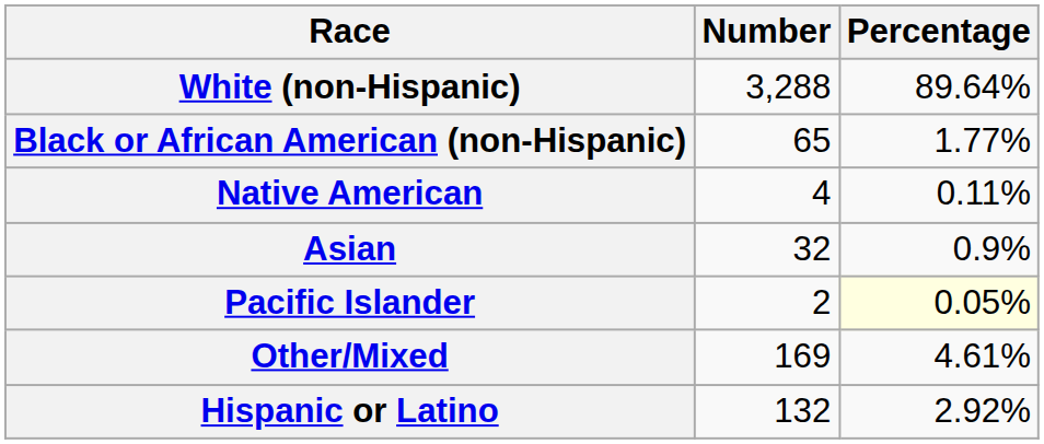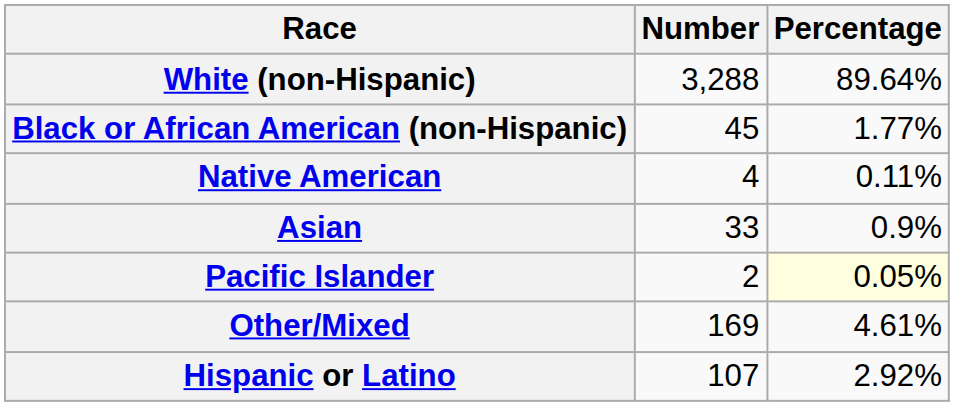 <table class="wikitable" style="text-align:right">
 <tr>
 <th scope="col">Race</th>
 <th scope="col">Number</th>
 <th scope="col">Percentage</th>
 </tr>
 <tr>
 <th scope="row"><a href='#'>White</a> (non-Hispanic)</th>
 <td>3,288</td>
 <td>89.64%</td>
 </tr>
 <tr>
 <th scope="row"><a href='#'>Black or African American</a> (non-Hispanic)</th>
-<td>65</td>
+<td>45</td>
 <td>1.77%</td>
 </tr>
 <tr>
 <th scope="row"><a href='#'>Native American</a></th>
 <td>4</td>
 <td>0.11%</td>
 </tr>
 <tr>
 <th scope="row"><a href='#'>Asian</a></th>
-<td>32</td>
+<td>33</td>
 <td>0.9%</td>
 </tr>
 <tr>
 <th scope="row"><a href='#'>Pacific Islander</a></th>
 <td>2</td>
 <td style="background: lightyellow;">0.05%</td>
 </tr>
 <tr>
 <th scope="row"><a href='#'>Other/Mixed</a></th>
 <td>169</td>
 <td>4.61%</td>
 </tr>
 <tr>
 <th scope="row"><a href='#'>Hispanic</a> or <a href='#'>Latino</a></th>
-<td>132</td>
+<td>107</td>
 <td>2.92%</td>
 </tr>
 </table>
